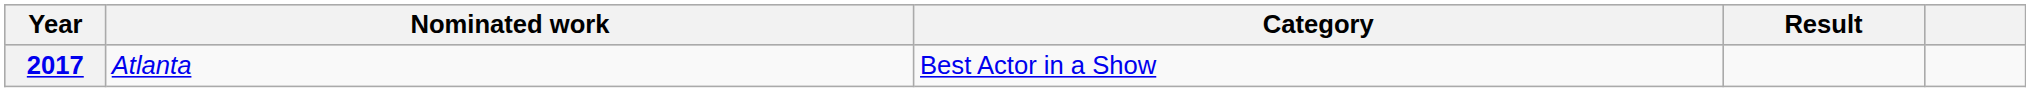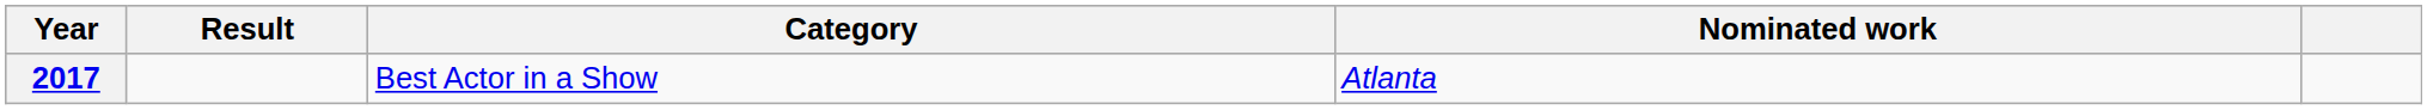 <table class="wikitable plainrowheaders" style="width:100%;">
 <tr>
 <th scope="col" style="width:5%;">Year</th>
+<th scope="col" style="width:10%;">Result</th>
+<th scope="col" style="width:40%;">Category</th>
 <th scope="col" style="width:40%;">Nominated work</th>
-<th scope="col" style="width:40%;">Category</th>
-<th scope="col" style="width:10%;">Result</th>
 <th scope="col" style="width:5%;"></th>
 </tr>
 <tr>
 <th scope="row" style="text-align:center;"><a href='#'>2017</a></th>
+<td></td>
+<td><a href='#'>Best Actor in a Show</a></td>
 <td><em><a href='#'>Atlanta</a></em></td>
-<td><a href='#'>Best Actor in a Show</a></td>
-<td></td>
 <td style="text-align:center;"></td>
 </tr>
 </table>
